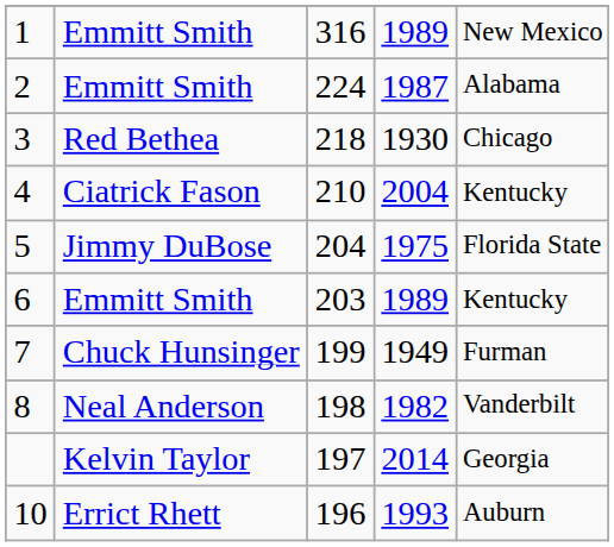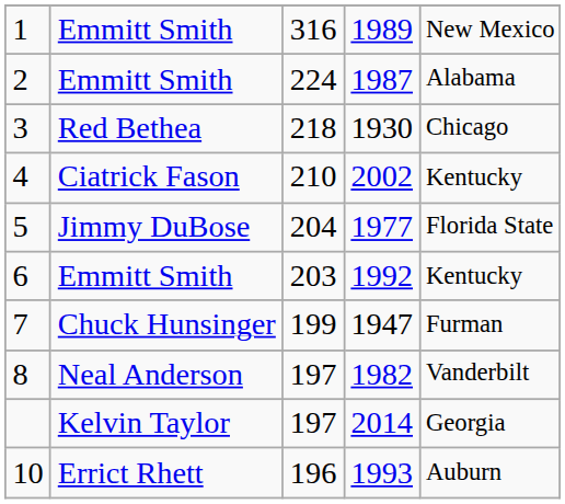 <table class="wikitable">
 <tr>
 </tr>
 <tr>
 <td>1</td>
 <td><a href='#'>Emmitt Smith</a></td>
 <td>316</td>
 <td><a href='#'>1989</a></td>
 <td style="font-size:80%;">New Mexico</td>
 </tr>
 <tr>
 <td>2</td>
 <td><a href='#'>Emmitt Smith</a></td>
 <td>224</td>
 <td><a href='#'>1987</a></td>
 <td style="font-size:80%;">Alabama</td>
 </tr>
 <tr>
 <td>3</td>
 <td><a href='#'>Red Bethea</a></td>
 <td>218</td>
 <td>1930</td>
 <td style="font-size:80%;">Chicago</td>
 </tr>
 <tr>
 <td>4</td>
 <td><a href='#'>Ciatrick Fason</a></td>
 <td>210</td>
-<td><a href='#'>2004</a></td>
+<td><a href='#'>2002</a></td>
 <td style="font-size:80%;">Kentucky</td>
 </tr>
 <tr>
 <td>5</td>
 <td><a href='#'>Jimmy DuBose</a></td>
 <td>204</td>
-<td><a href='#'>1975</a></td>
+<td><a href='#'>1977</a></td>
 <td style="font-size:80%;">Florida State</td>
 </tr>
 <tr>
 <td>6</td>
 <td><a href='#'>Emmitt Smith</a></td>
 <td>203</td>
-<td><a href='#'>1989</a></td>
+<td><a href='#'>1992</a></td>
 <td style="font-size:80%;">Kentucky</td>
 </tr>
 <tr>
 <td>7</td>
 <td><a href='#'>Chuck Hunsinger</a></td>
 <td>199</td>
-<td>1949</td>
+<td>1947</td>
 <td style="font-size:80%;">Furman</td>
 </tr>
 <tr>
 <td>8</td>
 <td><a href='#'>Neal Anderson</a></td>
-<td>198</td>
+<td>197</td>
 <td><a href='#'>1982</a></td>
 <td style="font-size:80%;">Vanderbilt</td>
 </tr>
 <tr>
 <td></td>
 <td><a href='#'>Kelvin Taylor</a></td>
 <td>197</td>
 <td><a href='#'>2014</a></td>
 <td style="font-size:80%;">Georgia</td>
 </tr>
 <tr>
 <td>10</td>
 <td><a href='#'>Errict Rhett</a></td>
 <td>196</td>
 <td><a href='#'>1993</a></td>
 <td style="font-size:80%;">Auburn</td>
 </tr>
 </table>
